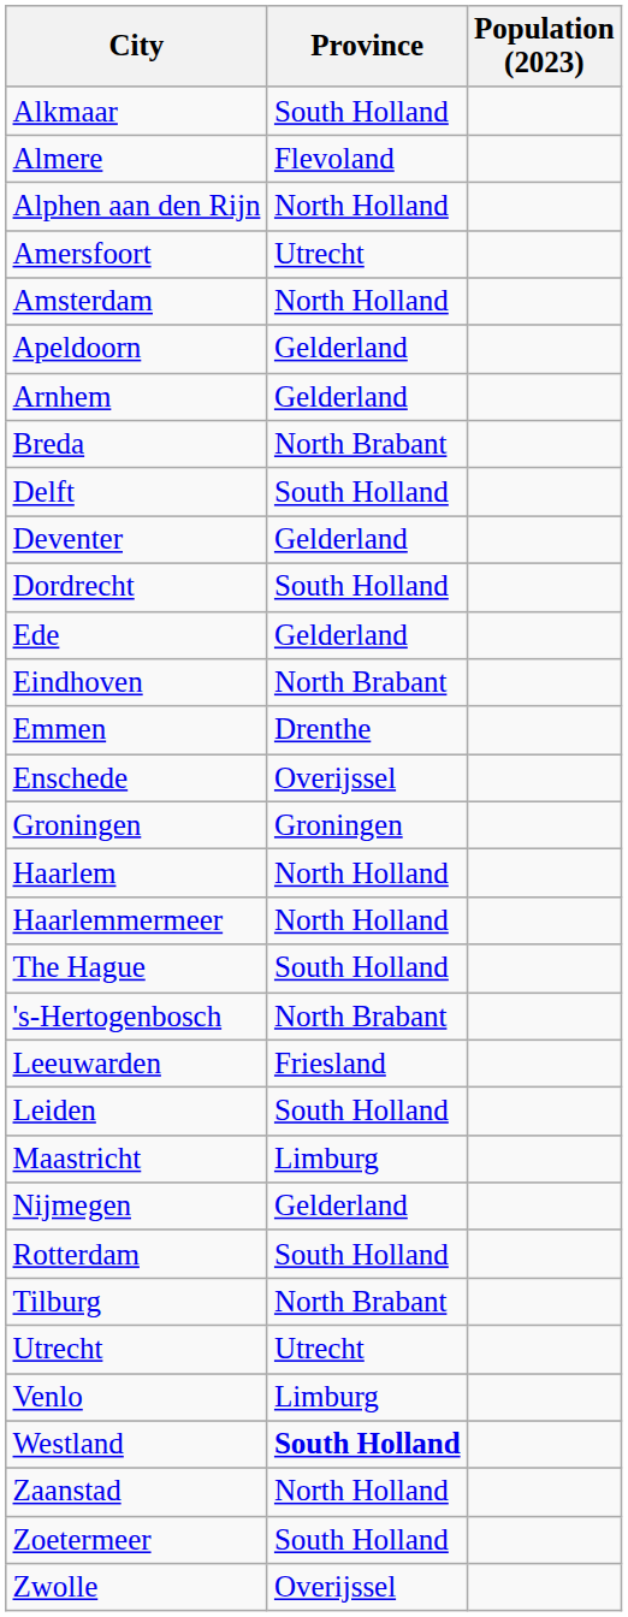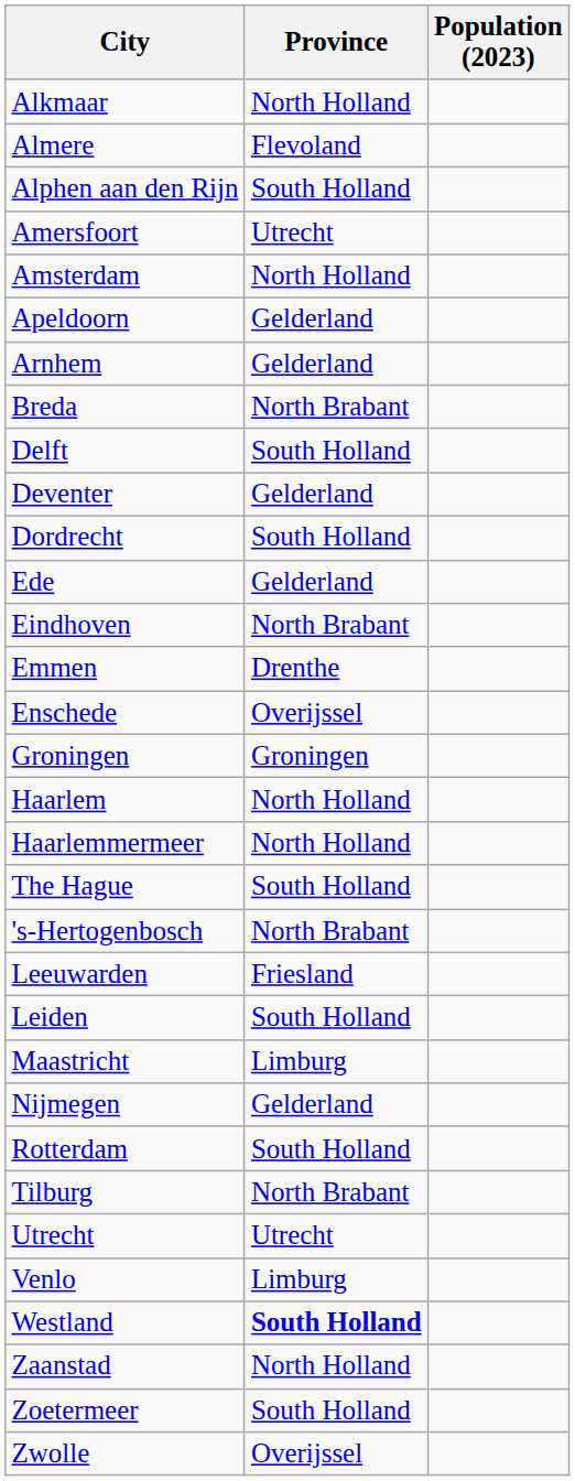 <table class="wikitable sortable sticky-header col3right">
 <tr>
 <th>City</th>
 <th>Province</th>
 <th>Population<br>(2023)</th>
 </tr>
 <tr>
 <td><a href='#'>Alkmaar</a></td>
-<td><a href='#'>South Holland</a></td>
+<td><a href='#'>North Holland</a></td>
 <td></td>
 </tr>
 <tr>
 <td><a href='#'>Almere</a></td>
 <td><a href='#'>Flevoland</a></td>
 <td></td>
 </tr>
 <tr>
 <td><a href='#'>Alphen aan den Rijn</a></td>
-<td><a href='#'>North Holland</a></td>
+<td><a href='#'>South Holland</a></td>
 <td></td>
 </tr>
 <tr>
 <td><a href='#'>Amersfoort</a></td>
 <td><a href='#'>Utrecht</a></td>
 <td></td>
 </tr>
 <tr>
 <td><a href='#'>Amsterdam</a></td>
 <td><a href='#'>North Holland</a></td>
 <td></td>
 </tr>
 <tr>
 <td><a href='#'>Apeldoorn</a></td>
 <td><a href='#'>Gelderland</a></td>
 <td></td>
 </tr>
 <tr>
 <td><a href='#'>Arnhem</a></td>
 <td><a href='#'>Gelderland</a></td>
 <td></td>
 </tr>
 <tr>
 <td><a href='#'>Breda</a></td>
 <td><a href='#'>North Brabant</a></td>
 <td></td>
 </tr>
 <tr>
 <td><a href='#'>Delft</a></td>
 <td><a href='#'>South Holland</a></td>
 <td></td>
 </tr>
 <tr>
 <td><a href='#'>Deventer</a></td>
 <td><a href='#'>Gelderland</a></td>
 <td></td>
 </tr>
 <tr>
 <td><a href='#'>Dordrecht</a></td>
 <td><a href='#'>South Holland</a></td>
 <td></td>
 </tr>
 <tr>
 <td><a href='#'>Ede</a></td>
 <td><a href='#'>Gelderland</a></td>
 <td></td>
 </tr>
 <tr>
 <td><a href='#'>Eindhoven</a></td>
 <td><a href='#'>North Brabant</a></td>
 <td></td>
 </tr>
 <tr>
 <td><a href='#'>Emmen</a></td>
 <td><a href='#'>Drenthe</a></td>
 <td></td>
 </tr>
 <tr>
 <td><a href='#'>Enschede</a></td>
 <td><a href='#'>Overijssel</a></td>
 <td></td>
 </tr>
 <tr>
 <td><a href='#'>Groningen</a></td>
 <td><a href='#'>Groningen</a></td>
 <td></td>
 </tr>
 <tr>
 <td><a href='#'>Haarlem</a></td>
 <td><a href='#'>North Holland</a></td>
 <td></td>
 </tr>
 <tr>
 <td><a href='#'>Haarlemmermeer</a></td>
 <td><a href='#'>North Holland</a></td>
 <td></td>
 </tr>
 <tr>
 <td><a href='#'>The Hague</a></td>
 <td><a href='#'>South Holland</a></td>
 <td></td>
 </tr>
 <tr>
 <td><a href='#'>'s-Hertogenbosch</a></td>
 <td><a href='#'>North Brabant</a></td>
 <td></td>
 </tr>
 <tr>
 <td><a href='#'>Leeuwarden</a></td>
 <td><a href='#'>Friesland</a></td>
 <td></td>
 </tr>
 <tr>
 <td><a href='#'>Leiden</a></td>
 <td><a href='#'>South Holland</a></td>
 <td></td>
 </tr>
 <tr>
 <td><a href='#'>Maastricht</a></td>
 <td><a href='#'>Limburg</a></td>
 <td></td>
 </tr>
 <tr>
 <td><a href='#'>Nijmegen</a></td>
 <td><a href='#'>Gelderland</a></td>
 <td></td>
 </tr>
 <tr>
 <td><a href='#'>Rotterdam</a></td>
 <td><a href='#'>South Holland</a></td>
 <td></td>
 </tr>
 <tr>
 <td><a href='#'>Tilburg</a></td>
 <td><a href='#'>North Brabant</a></td>
 <td></td>
 </tr>
 <tr>
 <td><a href='#'>Utrecht</a></td>
 <td><a href='#'>Utrecht</a></td>
 <td></td>
 </tr>
 <tr>
 <td><a href='#'>Venlo</a></td>
 <td><a href='#'>Limburg</a></td>
 <td></td>
 </tr>
 <tr>
 <td><a href='#'>Westland</a></td>
 <td><strong><a href='#'>South Holland</a></strong></td>
 <td></td>
 </tr>
 <tr>
 <td><a href='#'>Zaanstad</a></td>
 <td><a href='#'>North Holland</a></td>
 <td></td>
 </tr>
 <tr>
 <td><a href='#'>Zoetermeer</a></td>
 <td><a href='#'>South Holland</a></td>
 <td></td>
 </tr>
 <tr>
 <td><a href='#'>Zwolle</a></td>
 <td><a href='#'>Overijssel</a></td>
 <td></td>
 </tr>
 </table>
